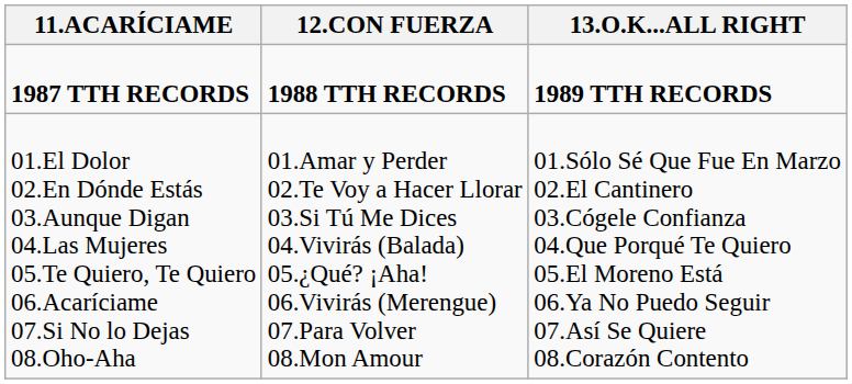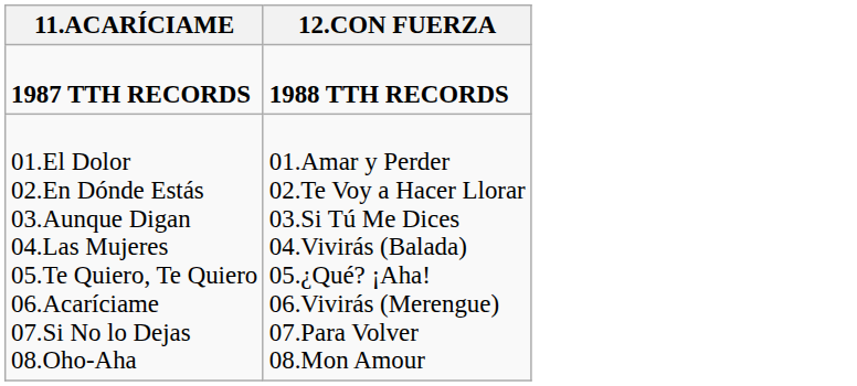 <table class="wikitable" border="1">
 <tr>
 <th><strong>11.ACARÍCIAME</strong></th>
 <th><strong>12.CON FUERZA</strong></th>
-<th><strong>13.O.K...ALL RIGHT</strong></th>
 </tr>
 <tr>
 <td><br><strong>1987 TTH RECORDS</strong></td>
 <td><br><strong>1988 TTH RECORDS</strong></td>
-<td><br><strong>1989 TTH RECORDS</strong></td>
 </tr>
 <tr>
 <td><br>01.El Dolor<br>02.En Dónde Estás<br>03.Aunque Digan<br>04.Las Mujeres<br>05.Te Quiero, Te Quiero<br>06.Acaríciame<br>07.Si No lo Dejas<br>08.Oho-Aha</td>
 <td><br>01.Amar y Perder<br>02.Te Voy a Hacer Llorar<br>03.Si Tú Me Dices<br>04.Vivirás (Balada)<br>05.¿Qué? ¡Aha!<br>06.Vivirás (Merengue)<br>07.Para Volver<br>08.Mon Amour</td>
-<td><br>01.Sólo Sé Que Fue En Marzo<br>02.El Cantinero<br>03.Cógele Confianza<br>04.Que Porqué Te Quiero<br>05.El Moreno Está<br>06.Ya No Puedo Seguir<br>07.Así Se Quiere<br>08.Corazón Contento</td>
 </tr>
 </table>
